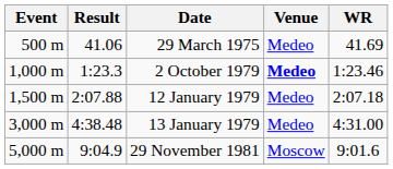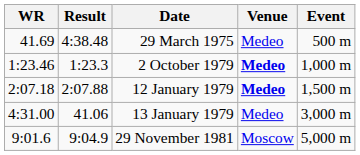 <table class="wikitable" style="text-align:right">
 <tr>
-<th>Event</th>
+<th>WR</th>
 <th>Result</th>
 <th>Date</th>
 <th>Venue</th>
-<th>WR</th>
+<th>Event</th>
 </tr>
 <tr>
-<td>500 m</td>
-<td>41.06</td>
+<td>41.69</td>
+<td>4:38.48</td>
 <td>29 March 1975</td>
 <td align="left"><a href='#'>Medeo</a></td>
-<td>41.69</td>
+<td>500 m</td>
 </tr>
 <tr>
-<td>1,000 m</td>
+<td>1:23.46</td>
 <td>1:23.3</td>
 <td>2 October 1979</td>
 <td align="left"><strong><a href='#'>Medeo</a></strong></td>
-<td>1:23.46</td>
+<td>1,000 m</td>
 </tr>
 <tr>
-<td>1,500 m</td>
+<td>2:07.18</td>
 <td>2:07.88</td>
 <td>12 January 1979</td>
-<td align="left"><a href='#'>Medeo</a></td>
-<td>2:07.18</td>
+<td align="left"><strong><a href='#'>Medeo</a></strong></td>
+<td>1,500 m</td>
 </tr>
 <tr>
-<td>3,000 m</td>
-<td>4:38.48</td>
+<td>4:31.00</td>
+<td>41.06</td>
 <td>13 January 1979</td>
 <td align="left"><a href='#'>Medeo</a></td>
-<td>4:31.00</td>
+<td>3,000 m</td>
 </tr>
 <tr>
-<td>5,000 m</td>
+<td align="center">9:01.6</td>
 <td>9:04.9</td>
 <td>29 November 1981</td>
 <td align="left"><a href='#'>Moscow</a></td>
-<td align="center">9:01.6</td>
+<td>5,000 m</td>
 </tr>
 </table>
